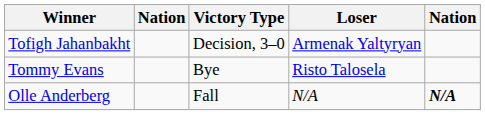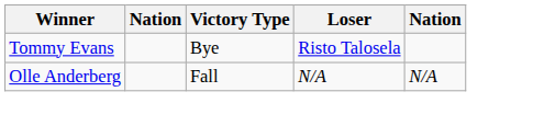 <table class="wikitable sortable" style="text-align:left;">
 <tr>
 <th>Winner</th>
 <th>Nation</th>
 <th>Victory Type</th>
 <th>Loser</th>
 <th>Nation</th>
-</tr>
-<tr>
-<td><a href='#'>Tofigh Jahanbakht</a></td>
-<td></td>
-<td>Decision, 3–0</td>
-<td><a href='#'>Armenak Yaltyryan</a></td>
-<td></td>
 </tr>
 <tr>
 <td><a href='#'>Tommy Evans</a></td>
 <td></td>
 <td>Bye</td>
 <td><a href='#'>Risto Talosela</a></td>
 <td></td>
 </tr>
 <tr>
 <td><a href='#'>Olle Anderberg</a></td>
 <td></td>
 <td>Fall</td>
 <td><em>N/A</em></td>
-<td><strong><em>N/A</em></strong></td>
+<td><em>N/A</em></td>
 </tr>
 </table>
